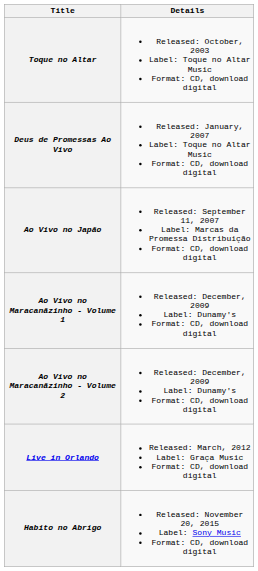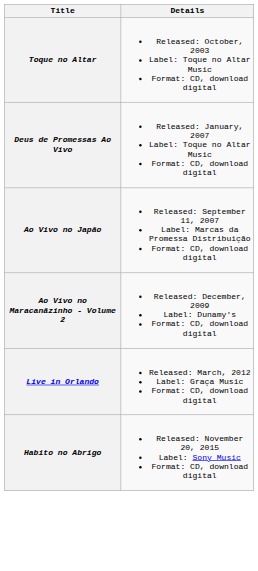 <table class="wikitable plainrowheaders" style="text-align:center;">
 <tr>
 <th scope="col" style="width:14em;">Title</th>
 <th scope="col" style="width:16em;">Details</th>
 </tr>
 <tr>
 <th scope="row"><em>Toque no Altar</em></th>
 <td><br><ul><li>Released: October, 2003</li><li>Label: Toque no Altar Music</li><li>Format: CD, download digital</li></ul></td>
 </tr>
 <tr>
 <th scope="row"><em>Deus de Promessas Ao Vivo</em></th>
 <td><br><ul><li>Released: January, 2007</li><li>Label:  Toque no Altar Music</li><li>Format: CD, download digital</li></ul></td>
 </tr>
 <tr>
 <th scope="row"><em>Ao Vivo no Japão</em></th>
 <td><br><ul><li>Released: September 11, 2007</li><li>Label:  Marcas da Promessa Distribuição</li><li>Format: CD, download digital</li></ul></td>
 </tr>
 <tr>
-<th scope="row"><em>Ao Vivo no Maracanãzinho - Volume 1</em></th>
-<td><br><ul><li>Released: December, 2009</li><li>Label:  Dunamy's</li><li>Format: CD, download digital</li></ul></td>
-</tr>
-<tr>
 <th scope="row"><em>Ao Vivo no Maracanãzinho - Volume 2</em></th>
 <td><br><ul><li>Released: December, 2009</li><li>Label:  Dunamy's</li><li>Format: CD, download digital</li></ul></td>
 </tr>
 <tr>
 <th scope="row"><em><a href='#'>Live in Orlando</a></em></th>
 <td><br><ul><li>Released: March, 2012</li><li>Label: Graça Music</li><li>Format: CD, download digital</li></ul></td>
 </tr>
 <tr>
 <th scope="row"><em>Habito no Abrigo</em></th>
 <td><br><ul><li>Released: November 20, 2015</li><li>Label: <a href='#'>Sony Music</a></li><li>Format: CD, download digital</li></ul></td>
 </tr>
 </table>
